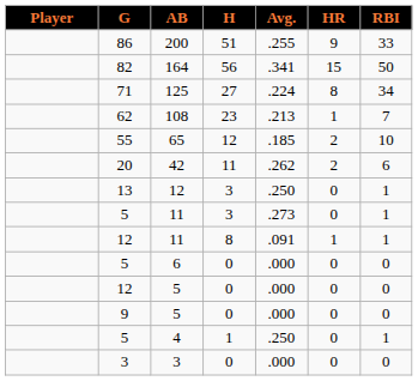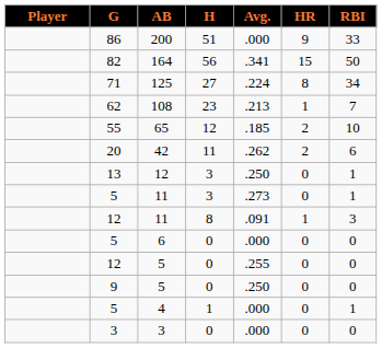 <table class="wikitable sortable">
 <tr>
 <th style="background:black;color:#f47937;" width="16%">Player</th>
 <th style="background:black;color:#f47937;" width="9%">G</th>
 <th style="background:black;color:#f47937;" width="9%">AB</th>
 <th style="background:black;color:#f47937;" width="9%">H</th>
 <th style="background:black;color:#f47937;" width="9%">Avg.</th>
 <th style="background:black;color:#f47937;" width="9%">HR</th>
 <th style="background:black;color:#f47937;" width="9%">RBI</th>
 </tr>
 <tr align="center">
 <td></td>
 <td>86</td>
 <td>200</td>
 <td>51</td>
-<td>.255</td>
+<td>.000</td>
 <td>9</td>
 <td>33</td>
 </tr>
 <tr align="center">
 <td></td>
 <td>82</td>
 <td>164</td>
 <td>56</td>
 <td>.341</td>
 <td>15</td>
 <td>50</td>
 </tr>
 <tr align="center">
 <td></td>
 <td>71</td>
 <td>125</td>
 <td>27</td>
 <td>.224</td>
 <td>8</td>
 <td>34</td>
 </tr>
 <tr align="center">
 <td></td>
 <td>62</td>
 <td>108</td>
 <td>23</td>
 <td>.213</td>
 <td>1</td>
 <td>7</td>
 </tr>
 <tr align="center">
 <td></td>
 <td>55</td>
 <td>65</td>
 <td>12</td>
 <td>.185</td>
 <td>2</td>
 <td>10</td>
 </tr>
 <tr align="center">
 <td></td>
 <td>20</td>
 <td>42</td>
 <td>11</td>
 <td>.262</td>
 <td>2</td>
 <td>6</td>
 </tr>
 <tr align="center">
 <td></td>
 <td>13</td>
 <td>12</td>
 <td>3</td>
 <td>.250</td>
 <td>0</td>
 <td>1</td>
 </tr>
 <tr align="center">
 <td></td>
 <td>5</td>
 <td>11</td>
 <td>3</td>
 <td>.273</td>
 <td>0</td>
 <td>1</td>
 </tr>
 <tr align="center">
 <td></td>
 <td>12</td>
 <td>11</td>
 <td>8</td>
 <td>.091</td>
 <td>1</td>
-<td>1</td>
+<td>3</td>
 </tr>
 <tr align="center">
 <td></td>
 <td>5</td>
 <td>6</td>
 <td>0</td>
 <td>.000</td>
 <td>0</td>
 <td>0</td>
 </tr>
 <tr align="center">
 <td></td>
 <td>12</td>
 <td>5</td>
 <td>0</td>
-<td>.000</td>
+<td>.255</td>
 <td>0</td>
 <td>0</td>
 </tr>
 <tr align="center">
 <td></td>
 <td>9</td>
 <td>5</td>
 <td>0</td>
-<td>.000</td>
+<td>.250</td>
 <td>0</td>
 <td>0</td>
 </tr>
 <tr align="center">
 <td></td>
 <td>5</td>
 <td>4</td>
 <td>1</td>
-<td>.250</td>
+<td>.000</td>
 <td>0</td>
 <td>1</td>
 </tr>
 <tr align=center>
 <td></td>
 <td>3</td>
 <td>3</td>
 <td>0</td>
 <td>.000</td>
 <td>0</td>
 <td>0</td>
 </tr>
 </table>
